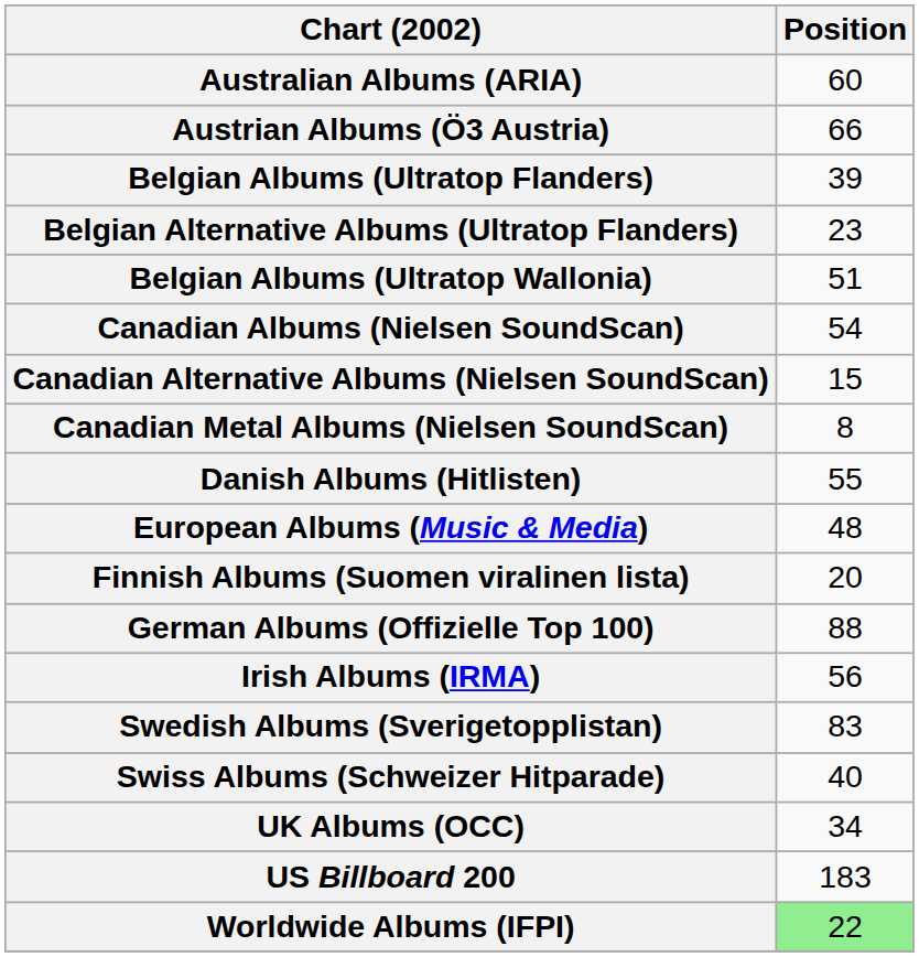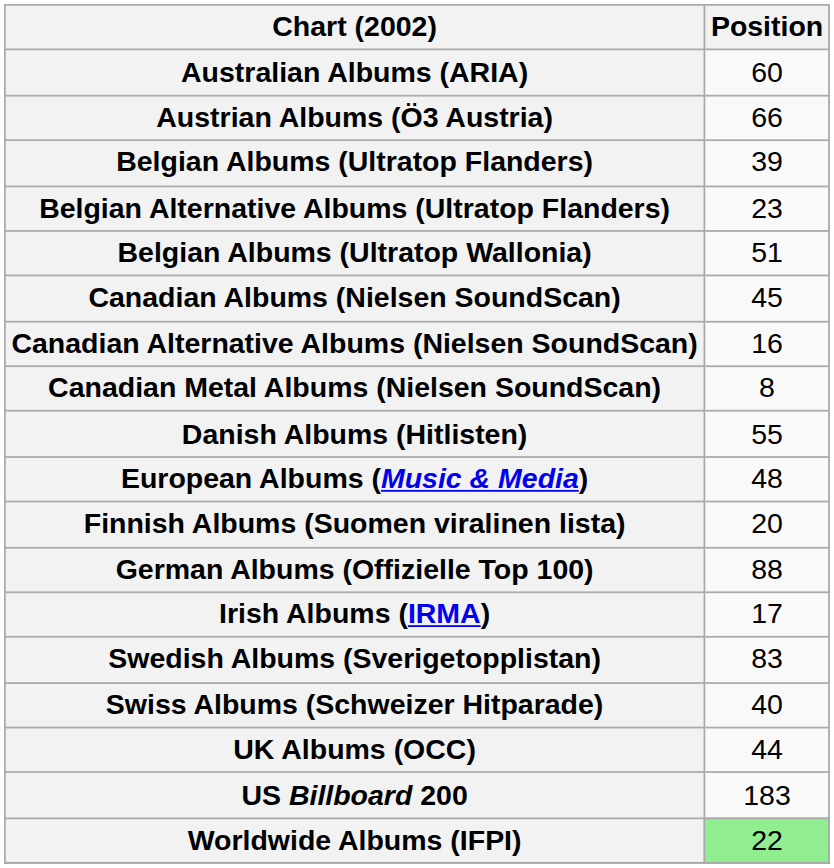 <table class="wikitable sortable plainrowheaders" style="text-align:center">
 <tr>
 <th scope="col">Chart (2002)</th>
 <th scope="col">Position</th>
 </tr>
 <tr>
 <th scope="row">Australian Albums (ARIA)</th>
 <td>60</td>
 </tr>
 <tr>
 <th scope="row">Austrian Albums (Ö3 Austria)</th>
 <td>66</td>
 </tr>
 <tr>
 <th scope="row">Belgian Albums (Ultratop Flanders)</th>
 <td>39</td>
 </tr>
 <tr>
 <th scope="row">Belgian Alternative Albums (Ultratop Flanders)</th>
 <td>23</td>
 </tr>
 <tr>
 <th scope="row">Belgian Albums (Ultratop Wallonia)</th>
 <td>51</td>
 </tr>
 <tr>
 <th scope="row">Canadian Albums (Nielsen SoundScan)</th>
-<td>54</td>
+<td>45</td>
 </tr>
 <tr>
 <th scope="row">Canadian Alternative Albums (Nielsen SoundScan)</th>
-<td>15</td>
+<td>16</td>
 </tr>
 <tr>
 <th scope="row">Canadian Metal Albums (Nielsen SoundScan)</th>
 <td>8</td>
 </tr>
 <tr>
 <th scope="row">Danish Albums (Hitlisten)</th>
 <td>55</td>
 </tr>
 <tr>
 <th scope="row">European Albums (<em><a href='#'>Music & Media</a></em>)</th>
 <td>48</td>
 </tr>
 <tr>
 <th scope="row">Finnish Albums (Suomen viralinen lista)</th>
 <td>20</td>
 </tr>
 <tr>
 <th scope="row">German Albums (Offizielle Top 100)</th>
 <td>88</td>
 </tr>
 <tr>
 <th scope="row">Irish Albums (<a href='#'>IRMA</a>)</th>
-<td>56</td>
+<td>17</td>
 </tr>
 <tr>
 <th scope="row">Swedish Albums (Sverigetopplistan)</th>
 <td>83</td>
 </tr>
 <tr>
 <th scope="row">Swiss Albums (Schweizer Hitparade)</th>
 <td>40</td>
 </tr>
 <tr>
 <th scope="row">UK Albums (OCC)</th>
-<td>34</td>
+<td>44</td>
 </tr>
 <tr>
 <th scope="row">US <em>Billboard</em> 200</th>
 <td>183</td>
 </tr>
 <tr>
 <th scope="row">Worldwide Albums (IFPI)</th>
 <td style="background: lightgreen;">22</td>
 </tr>
 <tr>
 </tr>
 </table>
